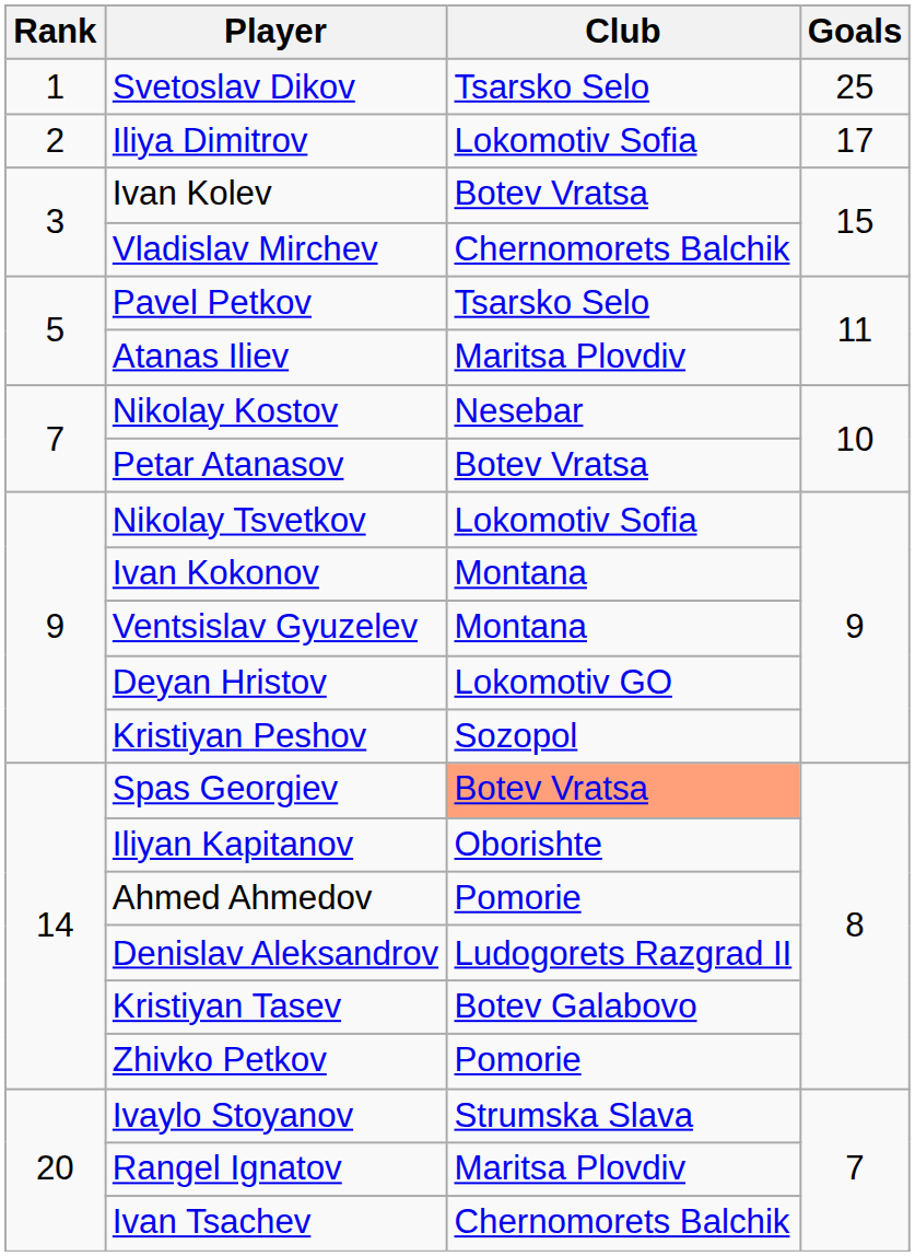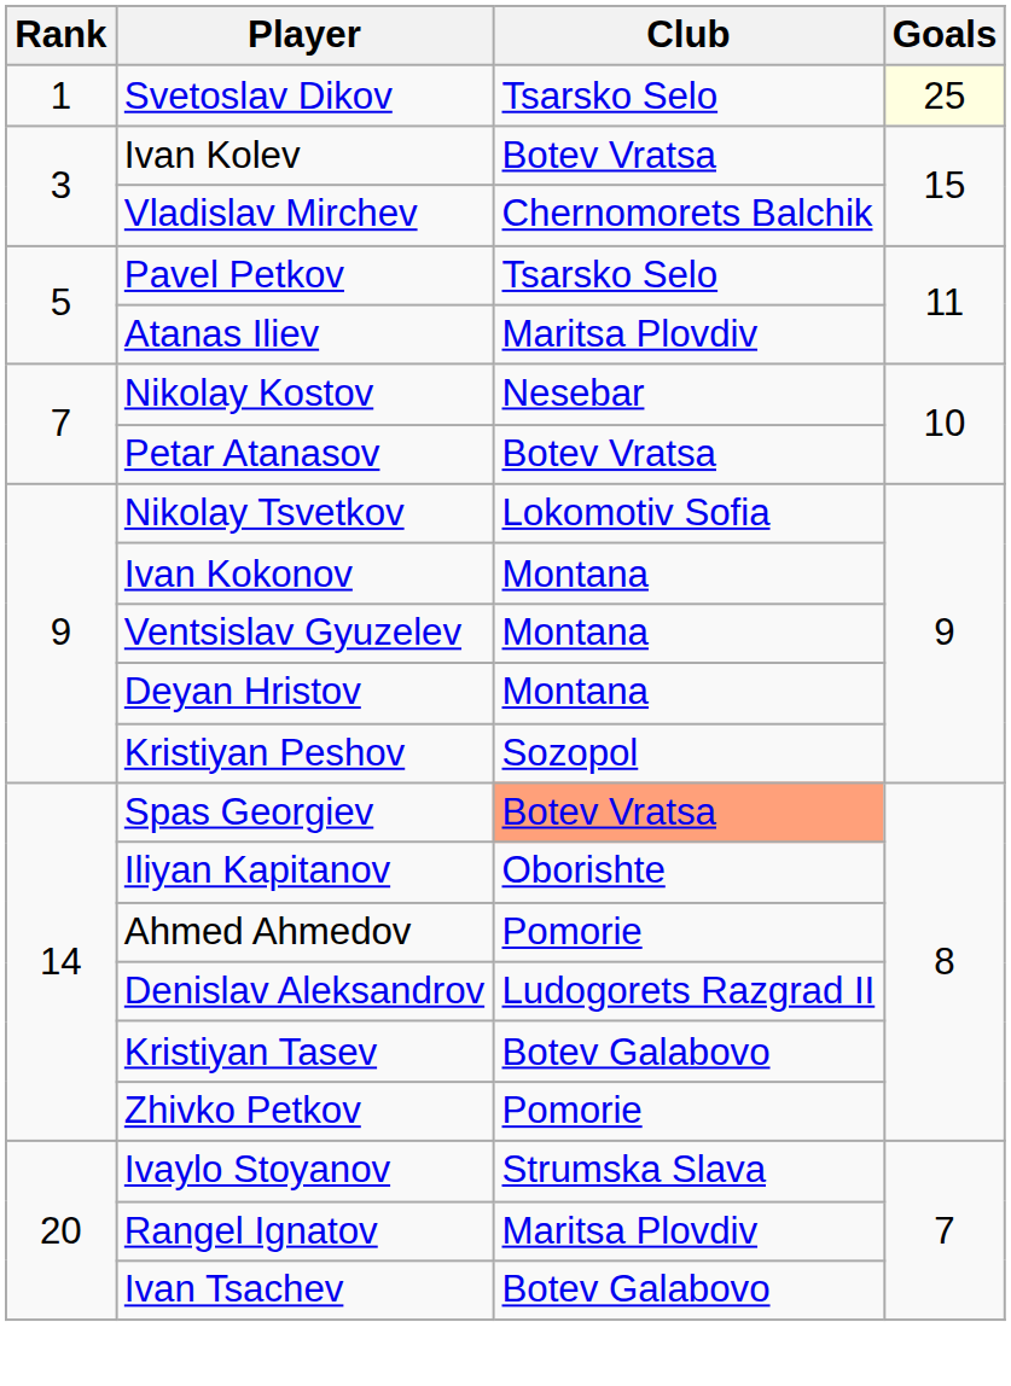 <table class="wikitable" style="text-align:center">
 <tr>
 <th>Rank</th>
 <th>Player</th>
 <th>Club</th>
 <th>Goals</th>
 </tr>
 <tr>
 <td>1</td>
 <td align="left"> <a href='#'>Svetoslav Dikov</a></td>
 <td align="left"><a href='#'>Tsarsko Selo</a></td>
-<td>25</td>
-</tr>
-<tr>
-<td>2</td>
-<td align="left"> <a href='#'>Iliya Dimitrov</a></td>
-<td align="left"><a href='#'>Lokomotiv Sofia</a></td>
-<td>17</td>
+<td style="background: lightyellow;">25</td>
 </tr>
 <tr>
 <td rowspan=2>3</td>
 <td align="left"> Ivan Kolev</td>
 <td align="left"><a href='#'>Botev Vratsa</a></td>
 <td rowspan=2>15</td>
 </tr>
 <tr>
 <td align="left"> <a href='#'>Vladislav Mirchev</a></td>
 <td align="left"><a href='#'>Chernomorets Balchik</a></td>
 </tr>
 <tr>
 <td rowspan=2>5</td>
 <td align="left"> <a href='#'>Pavel Petkov</a></td>
 <td align="left"><a href='#'>Tsarsko Selo</a></td>
 <td rowspan=2>11</td>
 </tr>
 <tr>
 <td align="left"> <a href='#'>Atanas Iliev</a></td>
 <td align="left"><a href='#'>Maritsa Plovdiv</a></td>
 </tr>
 <tr>
 <td rowspan=2>7</td>
 <td align="left"> <a href='#'>Nikolay Kostov</a></td>
 <td align="left"><a href='#'>Nesebar</a></td>
 <td rowspan=2>10</td>
 </tr>
 <tr>
 <td align="left"> <a href='#'>Petar Atanasov</a></td>
 <td align="left"><a href='#'>Botev Vratsa</a></td>
 </tr>
 <tr>
 <td rowspan=5>9</td>
 <td align="left"> <a href='#'>Nikolay Tsvetkov</a></td>
 <td align="left"><a href='#'>Lokomotiv Sofia</a></td>
 <td rowspan=5>9</td>
 </tr>
 <tr>
 <td align="left"> <a href='#'>Ivan Kokonov</a></td>
 <td align="left"><a href='#'>Montana</a></td>
 </tr>
 <tr>
 <td align="left"> <a href='#'>Ventsislav Gyuzelev</a></td>
 <td align="left"><a href='#'>Montana</a></td>
 </tr>
 <tr>
 <td align="left"> <a href='#'>Deyan Hristov</a></td>
-<td align="left"><a href='#'>Lokomotiv GO</a></td>
+<td align="left"><a href='#'>Montana</a></td>
 </tr>
 <tr>
 <td align="left"> <a href='#'>Kristiyan Peshov</a></td>
 <td align="left"><a href='#'>Sozopol</a></td>
 </tr>
 <tr>
 <td rowspan=6>14</td>
 <td align="left"> <a href='#'>Spas Georgiev</a></td>
 <td align="left" style="background: lightsalmon;"><a href='#'>Botev Vratsa</a></td>
 <td rowspan=6>8</td>
 </tr>
 <tr>
 <td align="left"> <a href='#'>Iliyan Kapitanov</a></td>
 <td align="left"><a href='#'>Oborishte</a></td>
 </tr>
 <tr>
 <td align="left"> Ahmed Ahmedov</td>
 <td align="left"><a href='#'>Pomorie</a></td>
 </tr>
 <tr>
 <td align="left"> <a href='#'>Denislav Aleksandrov</a></td>
 <td align="left"><a href='#'>Ludogorets Razgrad II</a></td>
 </tr>
 <tr>
 <td align="left"> <a href='#'>Kristiyan Tasev</a></td>
 <td align="left"><a href='#'>Botev Galabovo</a></td>
 </tr>
 <tr>
 <td align="left"> <a href='#'>Zhivko Petkov</a></td>
 <td align="left"><a href='#'>Pomorie</a></td>
 </tr>
 <tr>
 <td rowspan=3>20</td>
 <td align="left"> <a href='#'>Ivaylo Stoyanov</a></td>
 <td align="left"><a href='#'>Strumska Slava</a></td>
 <td rowspan=3>7</td>
 </tr>
 <tr>
 <td align="left"> <a href='#'>Rangel Ignatov</a></td>
 <td align="left"><a href='#'>Maritsa Plovdiv</a></td>
 </tr>
 <tr>
 <td align="left"> <a href='#'>Ivan Tsachev</a></td>
-<td align="left"><a href='#'>Chernomorets Balchik</a></td>
+<td align="left"><a href='#'>Botev Galabovo</a></td>
 </tr>
 </table>
